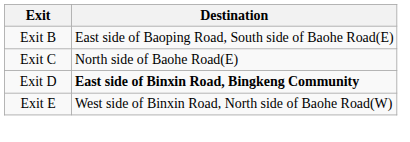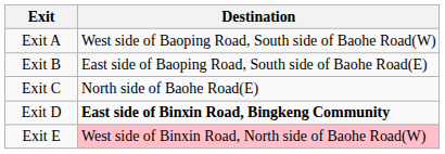 <table class="wikitable">
 <tr>
 <th style="width:70px">Exit</th>
 <th>Destination</th>
+</tr>
+<tr>
+<td align="center">Exit A</td>
+<td>West side of Baoping Road, South side of Baohe Road(W)</td>
 </tr>
 <tr>
 <td align="center">Exit B</td>
 <td>East side of Baoping Road, South side of Baohe Road(E)</td>
 </tr>
 <tr>
 <td align="center">Exit C</td>
 <td>North side of Baohe Road(E)</td>
 </tr>
 <tr>
 <td align="center">Exit D</td>
 <td><strong>East side of Binxin Road, Bingkeng Community</strong></td>
 </tr>
 <tr>
 <td align="center">Exit E</td>
-<td>West side of Binxin Road, North side of Baohe Road(W)</td>
+<td style="background: pink;">West side of Binxin Road, North side of Baohe Road(W)</td>
 </tr>
 </table>
